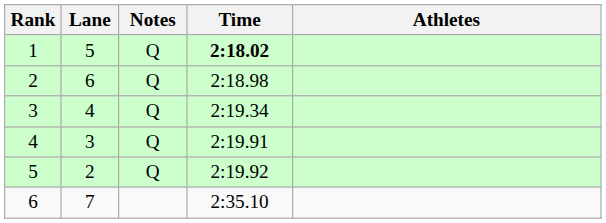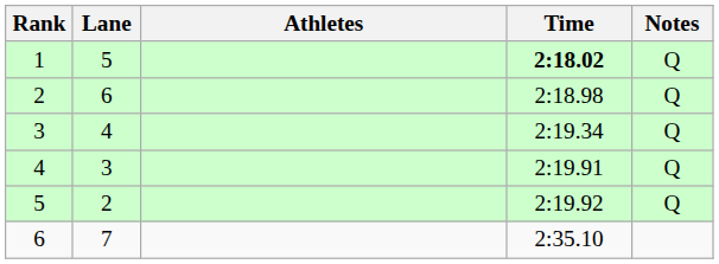 <table class="wikitable sortable" style="text-align:center;">
 <tr>
 <th width=40>Rank</th>
 <th width=40>Lane</th>
+<th width=250>Athletes</th>
+<th width=80>Time</th>
 <th width=50>Notes</th>
-<th width=80>Time</th>
-<th width=250>Athletes</th>
 </tr>
 <tr bgcolor=ccffcc>
 <td>1</td>
 <td>5</td>
+<td align=left></td>
+<td><strong>2:18.02</strong></td>
 <td>Q</td>
-<td><strong>2:18.02</strong></td>
-<td align=left></td>
 </tr>
 <tr bgcolor=ccffcc>
 <td>2</td>
 <td>6</td>
+<td align=left></td>
+<td>2:18.98</td>
 <td>Q</td>
-<td>2:18.98</td>
-<td align=left></td>
 </tr>
 <tr bgcolor=ccffcc>
 <td>3</td>
 <td>4</td>
+<td align=left></td>
+<td>2:19.34</td>
 <td>Q</td>
-<td>2:19.34</td>
-<td align=left></td>
 </tr>
 <tr bgcolor=ccffcc>
 <td>4</td>
 <td>3</td>
+<td align=left></td>
+<td>2:19.91</td>
 <td>Q</td>
-<td>2:19.91</td>
-<td align=left></td>
 </tr>
 <tr bgcolor=ccffcc>
 <td>5</td>
 <td>2</td>
+<td align=left></td>
+<td>2:19.92</td>
 <td>Q</td>
-<td>2:19.92</td>
-<td align=left></td>
 </tr>
 <tr>
 <td>6</td>
 <td>7</td>
+<td align=left></td>
+<td>2:35.10</td>
 <td></td>
-<td>2:35.10</td>
-<td align=left></td>
 </tr>
 </table>
